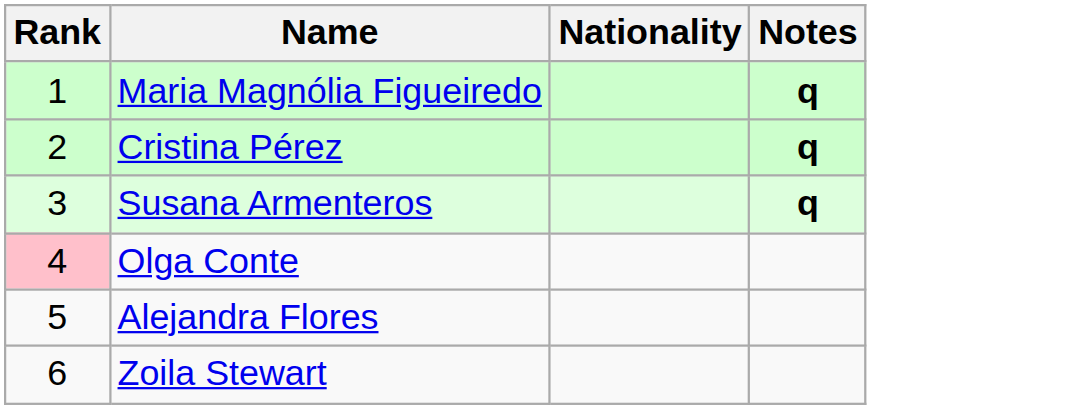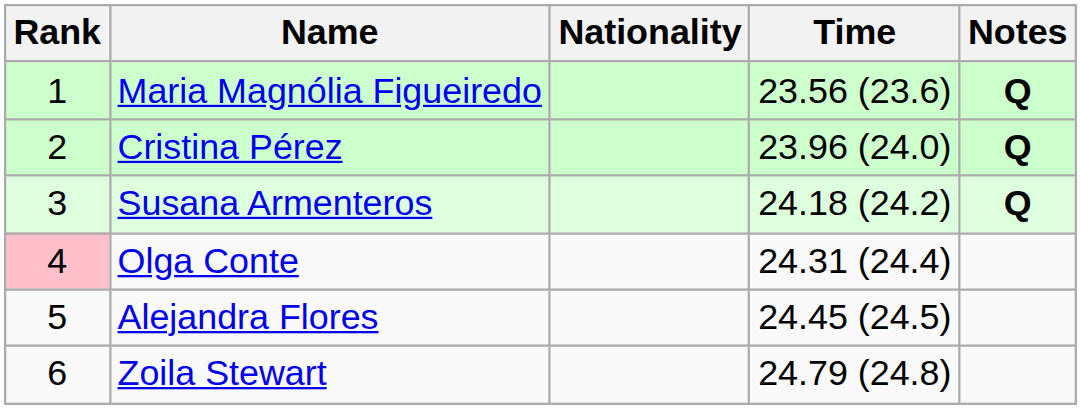 <table class="wikitable sortable" style="text-align:center">
 <tr>
 <th>Rank</th>
 <th>Name</th>
 <th>Nationality</th>
+<th>Time</th>
 <th>Notes</th>
 </tr>
 <tr bgcolor=ccffcc>
 <td align=center>1</td>
 <td align=left><a href='#'>Maria Magnólia Figueiredo</a></td>
 <td align=left></td>
-<td><strong>q</strong></td>
+<td>23.56 (23.6)</td>
+<td><strong>Q</strong></td>
 </tr>
 <tr bgcolor=ccffcc>
 <td align=center>2</td>
 <td align=left><a href='#'>Cristina Pérez</a></td>
 <td align=left></td>
-<td><strong>q</strong></td>
+<td>23.96 (24.0)</td>
+<td><strong>Q</strong></td>
 </tr>
 <tr bgcolor=ddffdd>
 <td align=center>3</td>
 <td align=left><a href='#'>Susana Armenteros</a></td>
 <td align=left></td>
-<td><strong>q</strong></td>
+<td>24.18 (24.2)</td>
+<td><strong>Q</strong></td>
 </tr>
 <tr>
 <td align=center style="background: pink;">4</td>
 <td align=left><a href='#'>Olga Conte</a></td>
 <td align=left></td>
+<td>24.31 (24.4)</td>
 <td></td>
 </tr>
 <tr>
 <td align=center>5</td>
 <td align=left><a href='#'>Alejandra Flores</a></td>
 <td align=left></td>
+<td>24.45 (24.5)</td>
 <td></td>
 </tr>
 <tr>
 <td align=center>6</td>
 <td align=left><a href='#'>Zoila Stewart</a></td>
 <td align=left></td>
+<td>24.79 (24.8)</td>
 <td></td>
 </tr>
 </table>
